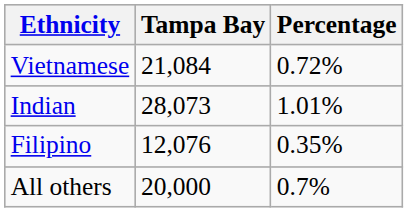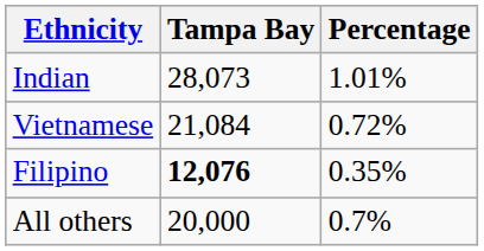 <table class="wikitable">
 <tr>
 <th><a href='#'>Ethnicity</a></th>
 <th>Tampa Bay</th>
 <th>Percentage</th>
 </tr>
 <tr>
+<td><a href='#'>Indian</a></td>
+<td>28,073</td>
+<td>1.01%</td>
+</tr>
+<tr>
 <td><a href='#'>Vietnamese</a></td>
 <td>21,084</td>
 <td>0.72%</td>
 </tr>
 <tr>
-<td><a href='#'>Indian</a></td>
-<td>28,073</td>
-<td>1.01%</td>
-</tr>
-<tr>
 <td><a href='#'>Filipino</a></td>
-<td>12,076</td>
+<td><strong>12,076</strong></td>
 <td>0.35%</td>
 </tr>
 <tr>
 <td>All others</td>
 <td>20,000</td>
 <td>0.7%</td>
 </tr>
 </table>
